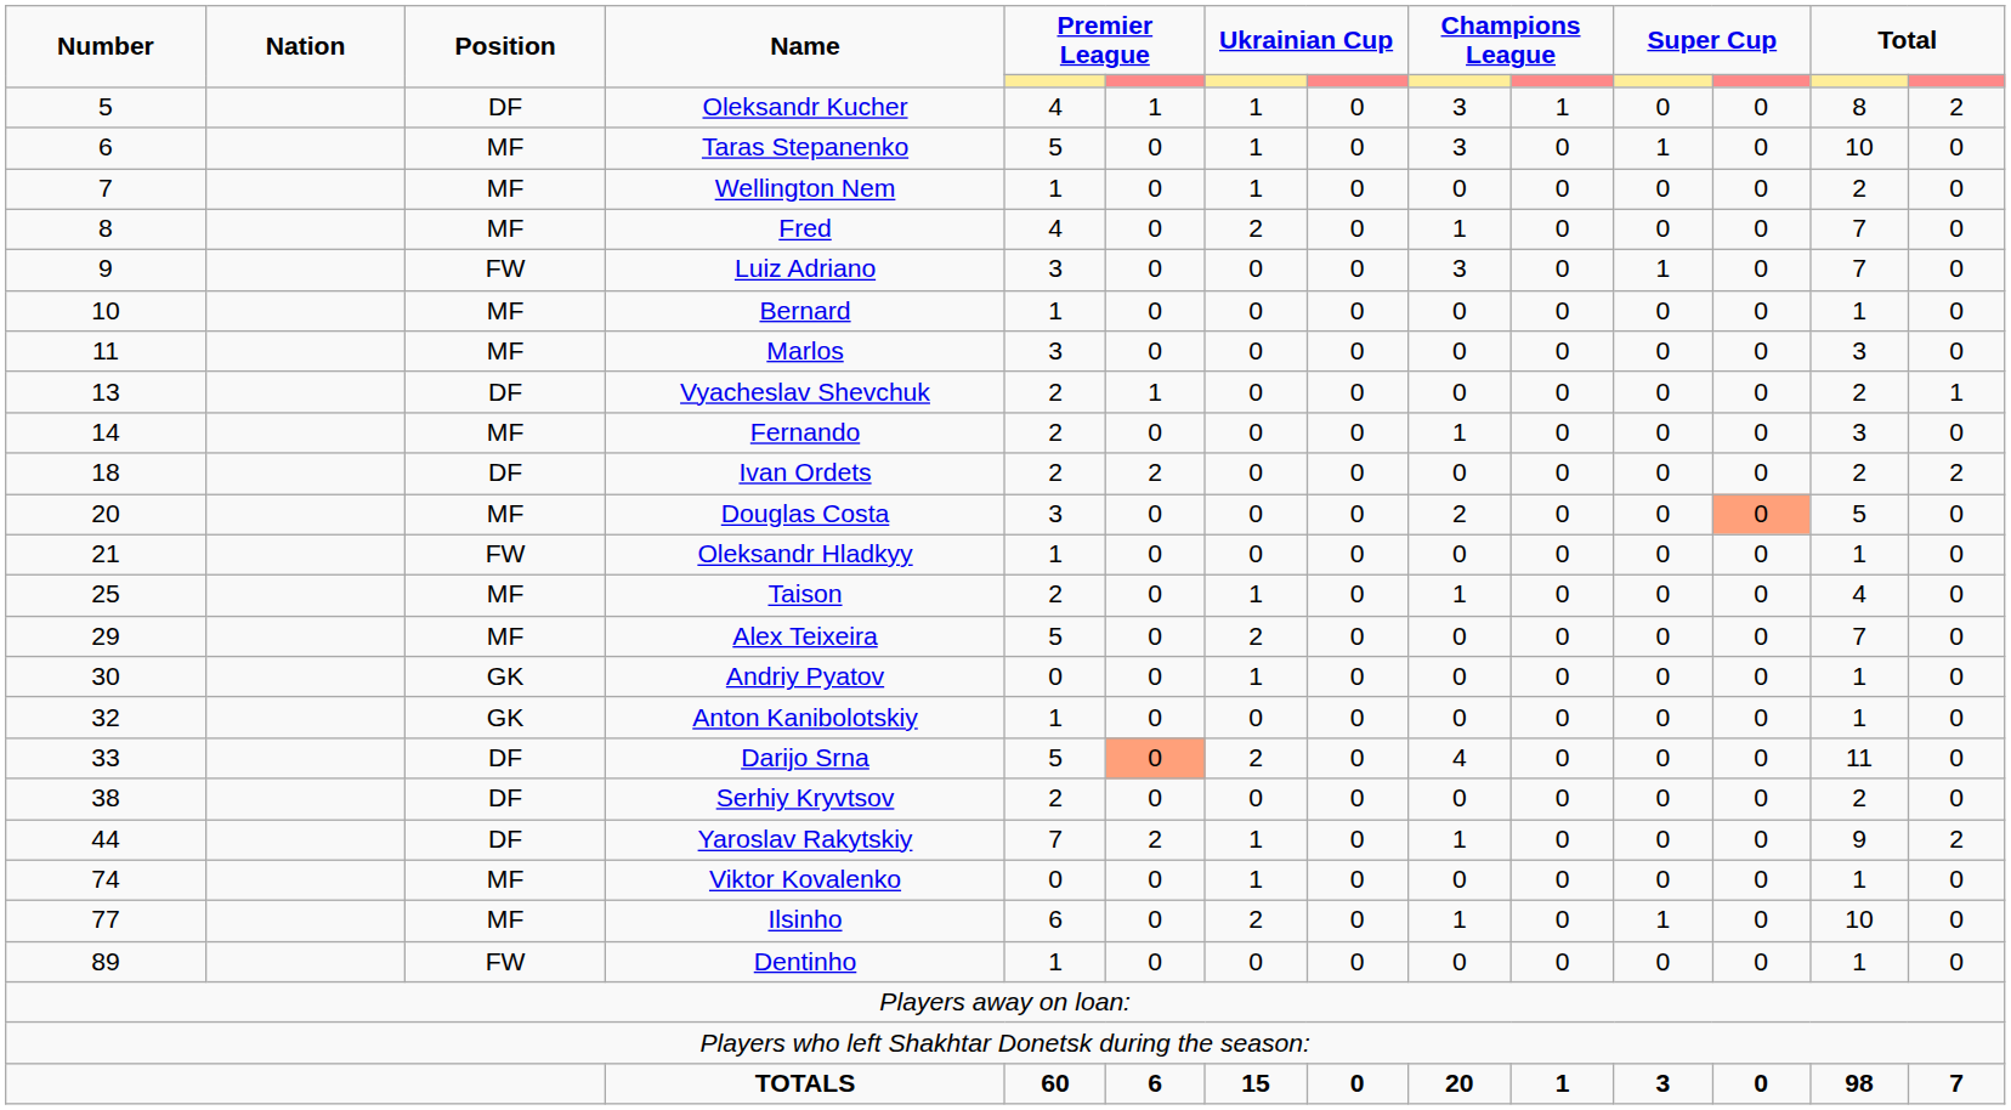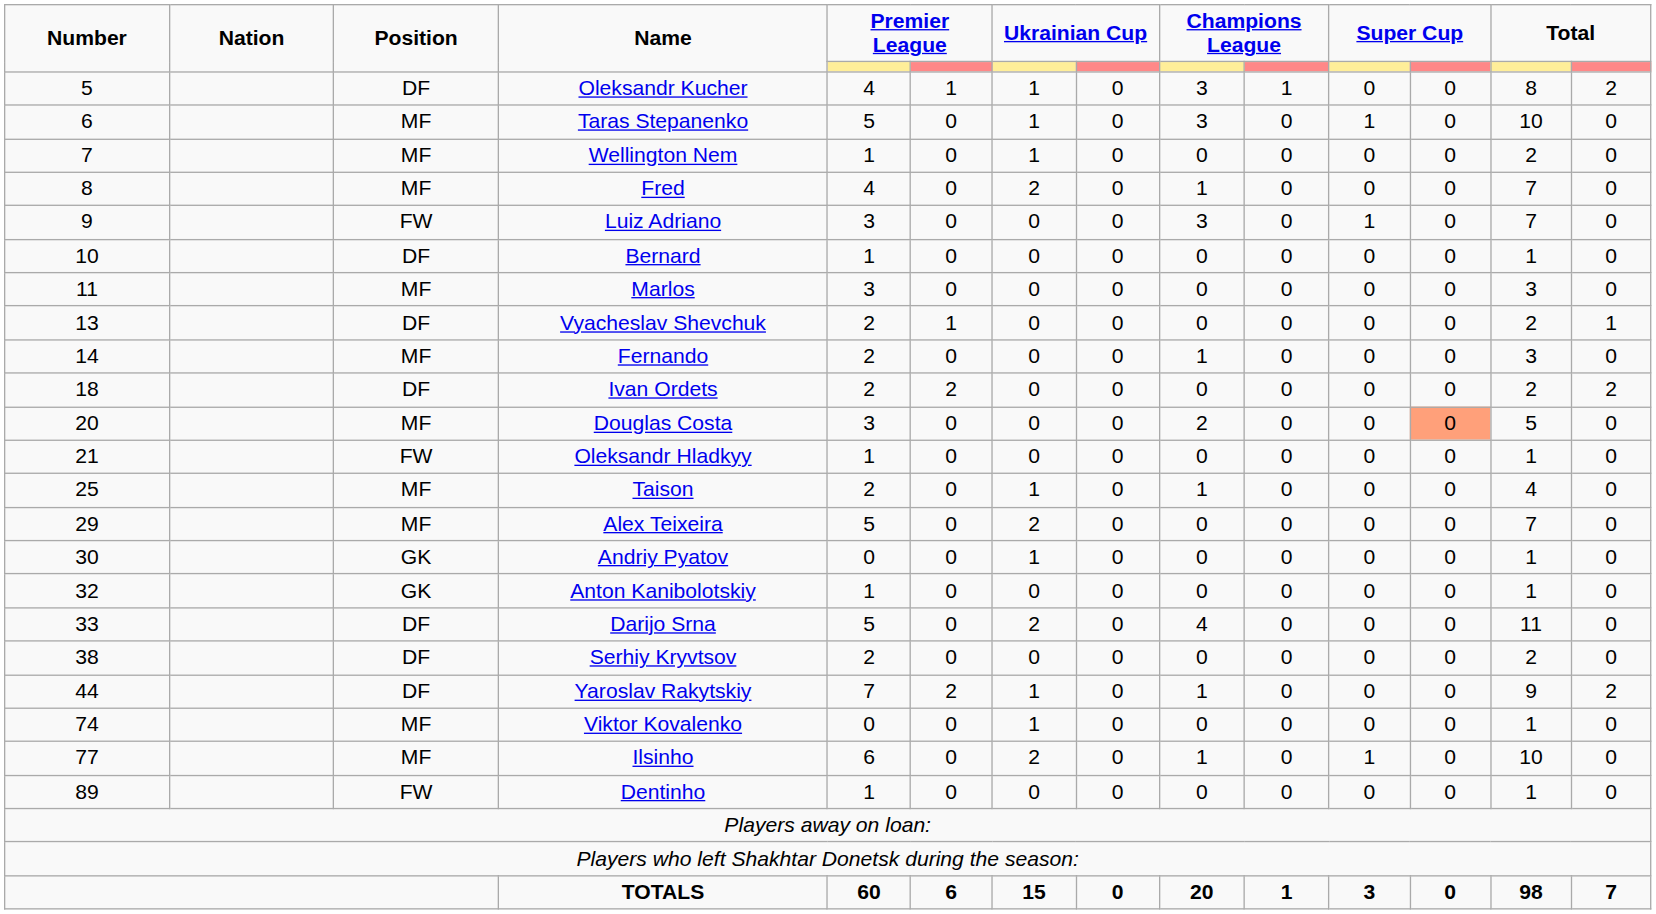 <table class="wikitable" style="font-size: 100%; text-align: center;">
 <tr>
 <td rowspan="2" width="10%" align="center"><strong>Number</strong></td>
 <td rowspan="2" width="10%" align="center"><strong>Nation</strong></td>
 <td rowspan="2" width="10%" align="center"><strong>Position</strong></td>
 <td rowspan="2" width="20%" align="center"><strong>Name</strong></td>
 <td colspan="2" align="center"><strong><a href='#'>Premier League</a></strong></td>
 <td colspan="2" align="center"><strong><a href='#'>Ukrainian Cup</a></strong></td>
 <td colspan="2" align="center"><strong><a href='#'>Champions League</a></strong></td>
 <td colspan="2" align="center"><strong><a href='#'>Super Cup</a></strong></td>
 <td colspan="2" align="center"><strong>Total</strong></td>
 </tr>
 <tr>
 <th width=60 style="background: #FFEE99"></th>
 <th width=60 style="background: #FF8888"></th>
 <th width=60 style="background: #FFEE99"></th>
 <th width=60 style="background: #FF8888"></th>
 <th width=60 style="background: #FFEE99"></th>
 <th width=60 style="background: #FF8888"></th>
 <th width=60 style="background: #FFEE99"></th>
 <th width=60 style="background: #FF8888"></th>
 <th width=60 style="background: #FFEE99"></th>
 <th width=60 style="background: #FF8888"></th>
 </tr>
 <tr>
 <td>5</td>
 <td></td>
 <td>DF</td>
 <td><a href='#'>Oleksandr Kucher</a></td>
 <td>4</td>
 <td>1</td>
 <td>1</td>
 <td>0</td>
 <td>3</td>
 <td>1</td>
 <td>0</td>
 <td>0</td>
 <td>8</td>
 <td>2</td>
 </tr>
 <tr>
 <td>6</td>
 <td></td>
 <td>MF</td>
 <td><a href='#'>Taras Stepanenko</a></td>
 <td>5</td>
 <td>0</td>
 <td>1</td>
 <td>0</td>
 <td>3</td>
 <td>0</td>
 <td>1</td>
 <td>0</td>
 <td>10</td>
 <td>0</td>
 </tr>
 <tr>
 <td>7</td>
 <td></td>
 <td>MF</td>
 <td><a href='#'>Wellington Nem</a></td>
 <td>1</td>
 <td>0</td>
 <td>1</td>
 <td>0</td>
 <td>0</td>
 <td>0</td>
 <td>0</td>
 <td>0</td>
 <td>2</td>
 <td>0</td>
 </tr>
 <tr>
 <td>8</td>
 <td></td>
 <td>MF</td>
 <td><a href='#'>Fred</a></td>
 <td>4</td>
 <td>0</td>
 <td>2</td>
 <td>0</td>
 <td>1</td>
 <td>0</td>
 <td>0</td>
 <td>0</td>
 <td>7</td>
 <td>0</td>
 </tr>
 <tr>
 <td>9</td>
 <td></td>
 <td>FW</td>
 <td><a href='#'>Luiz Adriano</a></td>
 <td>3</td>
 <td>0</td>
 <td>0</td>
 <td>0</td>
 <td>3</td>
 <td>0</td>
 <td>1</td>
 <td>0</td>
 <td>7</td>
 <td>0</td>
 </tr>
 <tr>
 <td>10</td>
 <td></td>
-<td>MF</td>
+<td>DF</td>
 <td><a href='#'>Bernard</a></td>
 <td>1</td>
 <td>0</td>
 <td>0</td>
 <td>0</td>
 <td>0</td>
 <td>0</td>
 <td>0</td>
 <td>0</td>
 <td>1</td>
 <td>0</td>
 </tr>
 <tr>
 <td>11</td>
 <td></td>
 <td>MF</td>
 <td><a href='#'>Marlos</a></td>
 <td>3</td>
 <td>0</td>
 <td>0</td>
 <td>0</td>
 <td>0</td>
 <td>0</td>
 <td>0</td>
 <td>0</td>
 <td>3</td>
 <td>0</td>
 </tr>
 <tr>
 <td>13</td>
 <td></td>
 <td>DF</td>
 <td><a href='#'>Vyacheslav Shevchuk</a></td>
 <td>2</td>
 <td>1</td>
 <td>0</td>
 <td>0</td>
 <td>0</td>
 <td>0</td>
 <td>0</td>
 <td>0</td>
 <td>2</td>
 <td>1</td>
 </tr>
 <tr>
 <td>14</td>
 <td></td>
 <td>MF</td>
 <td><a href='#'>Fernando</a></td>
 <td>2</td>
 <td>0</td>
 <td>0</td>
 <td>0</td>
 <td>1</td>
 <td>0</td>
 <td>0</td>
 <td>0</td>
 <td>3</td>
 <td>0</td>
 </tr>
 <tr>
 <td>18</td>
 <td></td>
 <td>DF</td>
 <td><a href='#'>Ivan Ordets</a></td>
 <td>2</td>
 <td>2</td>
 <td>0</td>
 <td>0</td>
 <td>0</td>
 <td>0</td>
 <td>0</td>
 <td>0</td>
 <td>2</td>
 <td>2</td>
 </tr>
 <tr>
 <td>20</td>
 <td></td>
 <td>MF</td>
 <td><a href='#'>Douglas Costa</a></td>
 <td>3</td>
 <td>0</td>
 <td>0</td>
 <td>0</td>
 <td>2</td>
 <td>0</td>
 <td>0</td>
 <td style="background: lightsalmon;">0</td>
 <td>5</td>
 <td>0</td>
 </tr>
 <tr>
 <td>21</td>
 <td></td>
 <td>FW</td>
 <td><a href='#'>Oleksandr Hladkyy</a></td>
 <td>1</td>
 <td>0</td>
 <td>0</td>
 <td>0</td>
 <td>0</td>
 <td>0</td>
 <td>0</td>
 <td>0</td>
 <td>1</td>
 <td>0</td>
 </tr>
 <tr>
 <td>25</td>
 <td></td>
 <td>MF</td>
 <td><a href='#'>Taison</a></td>
 <td>2</td>
 <td>0</td>
 <td>1</td>
 <td>0</td>
 <td>1</td>
 <td>0</td>
 <td>0</td>
 <td>0</td>
 <td>4</td>
 <td>0</td>
 </tr>
 <tr>
 <td>29</td>
 <td></td>
 <td>MF</td>
 <td><a href='#'>Alex Teixeira</a></td>
 <td>5</td>
 <td>0</td>
 <td>2</td>
 <td>0</td>
 <td>0</td>
 <td>0</td>
 <td>0</td>
 <td>0</td>
 <td>7</td>
 <td>0</td>
 </tr>
 <tr>
 <td>30</td>
 <td></td>
 <td>GK</td>
 <td><a href='#'>Andriy Pyatov</a></td>
 <td>0</td>
 <td>0</td>
 <td>1</td>
 <td>0</td>
 <td>0</td>
 <td>0</td>
 <td>0</td>
 <td>0</td>
 <td>1</td>
 <td>0</td>
 </tr>
 <tr>
 <td>32</td>
 <td></td>
 <td>GK</td>
 <td><a href='#'>Anton Kanibolotskiy</a></td>
 <td>1</td>
 <td>0</td>
 <td>0</td>
 <td>0</td>
 <td>0</td>
 <td>0</td>
 <td>0</td>
 <td>0</td>
 <td>1</td>
 <td>0</td>
 </tr>
 <tr>
 <td>33</td>
 <td></td>
 <td>DF</td>
 <td><a href='#'>Darijo Srna</a></td>
 <td>5</td>
-<td style="background: lightsalmon;">0</td>
+<td>0</td>
 <td>2</td>
 <td>0</td>
 <td>4</td>
 <td>0</td>
 <td>0</td>
 <td>0</td>
 <td>11</td>
 <td>0</td>
 </tr>
 <tr>
 <td>38</td>
 <td></td>
 <td>DF</td>
 <td><a href='#'>Serhiy Kryvtsov</a></td>
 <td>2</td>
 <td>0</td>
 <td>0</td>
 <td>0</td>
 <td>0</td>
 <td>0</td>
 <td>0</td>
 <td>0</td>
 <td>2</td>
 <td>0</td>
 </tr>
 <tr>
 <td>44</td>
 <td></td>
 <td>DF</td>
 <td><a href='#'>Yaroslav Rakytskiy</a></td>
 <td>7</td>
 <td>2</td>
 <td>1</td>
 <td>0</td>
 <td>1</td>
 <td>0</td>
 <td>0</td>
 <td>0</td>
 <td>9</td>
 <td>2</td>
 </tr>
 <tr>
 <td>74</td>
 <td></td>
 <td>MF</td>
 <td><a href='#'>Viktor Kovalenko</a></td>
 <td>0</td>
 <td>0</td>
 <td>1</td>
 <td>0</td>
 <td>0</td>
 <td>0</td>
 <td>0</td>
 <td>0</td>
 <td>1</td>
 <td>0</td>
 </tr>
 <tr>
 <td>77</td>
 <td></td>
 <td>MF</td>
 <td><a href='#'>Ilsinho</a></td>
 <td>6</td>
 <td>0</td>
 <td>2</td>
 <td>0</td>
 <td>1</td>
 <td>0</td>
 <td>1</td>
 <td>0</td>
 <td>10</td>
 <td>0</td>
 </tr>
 <tr>
 <td>89</td>
 <td></td>
 <td>FW</td>
 <td><a href='#'>Dentinho</a></td>
 <td>1</td>
 <td>0</td>
 <td>0</td>
 <td>0</td>
 <td>0</td>
 <td>0</td>
 <td>0</td>
 <td>0</td>
 <td>1</td>
 <td>0</td>
 </tr>
 <tr>
 <td colspan="16"><em>Players away on loan:</em></td>
 </tr>
 <tr>
 <td colspan="16"><em>Players who left Shakhtar Donetsk during the season:</em></td>
 </tr>
 <tr>
 <td colspan="3"></td>
 <td><strong>TOTALS</strong></td>
 <td><strong>60</strong></td>
 <td><strong>6</strong></td>
 <td><strong>15</strong></td>
 <td><strong>0</strong></td>
 <td><strong>20</strong></td>
 <td><strong>1</strong></td>
 <td><strong>3</strong></td>
 <td><strong>0</strong></td>
 <td><strong>98</strong></td>
 <td><strong>7</strong></td>
 </tr>
 </table>
